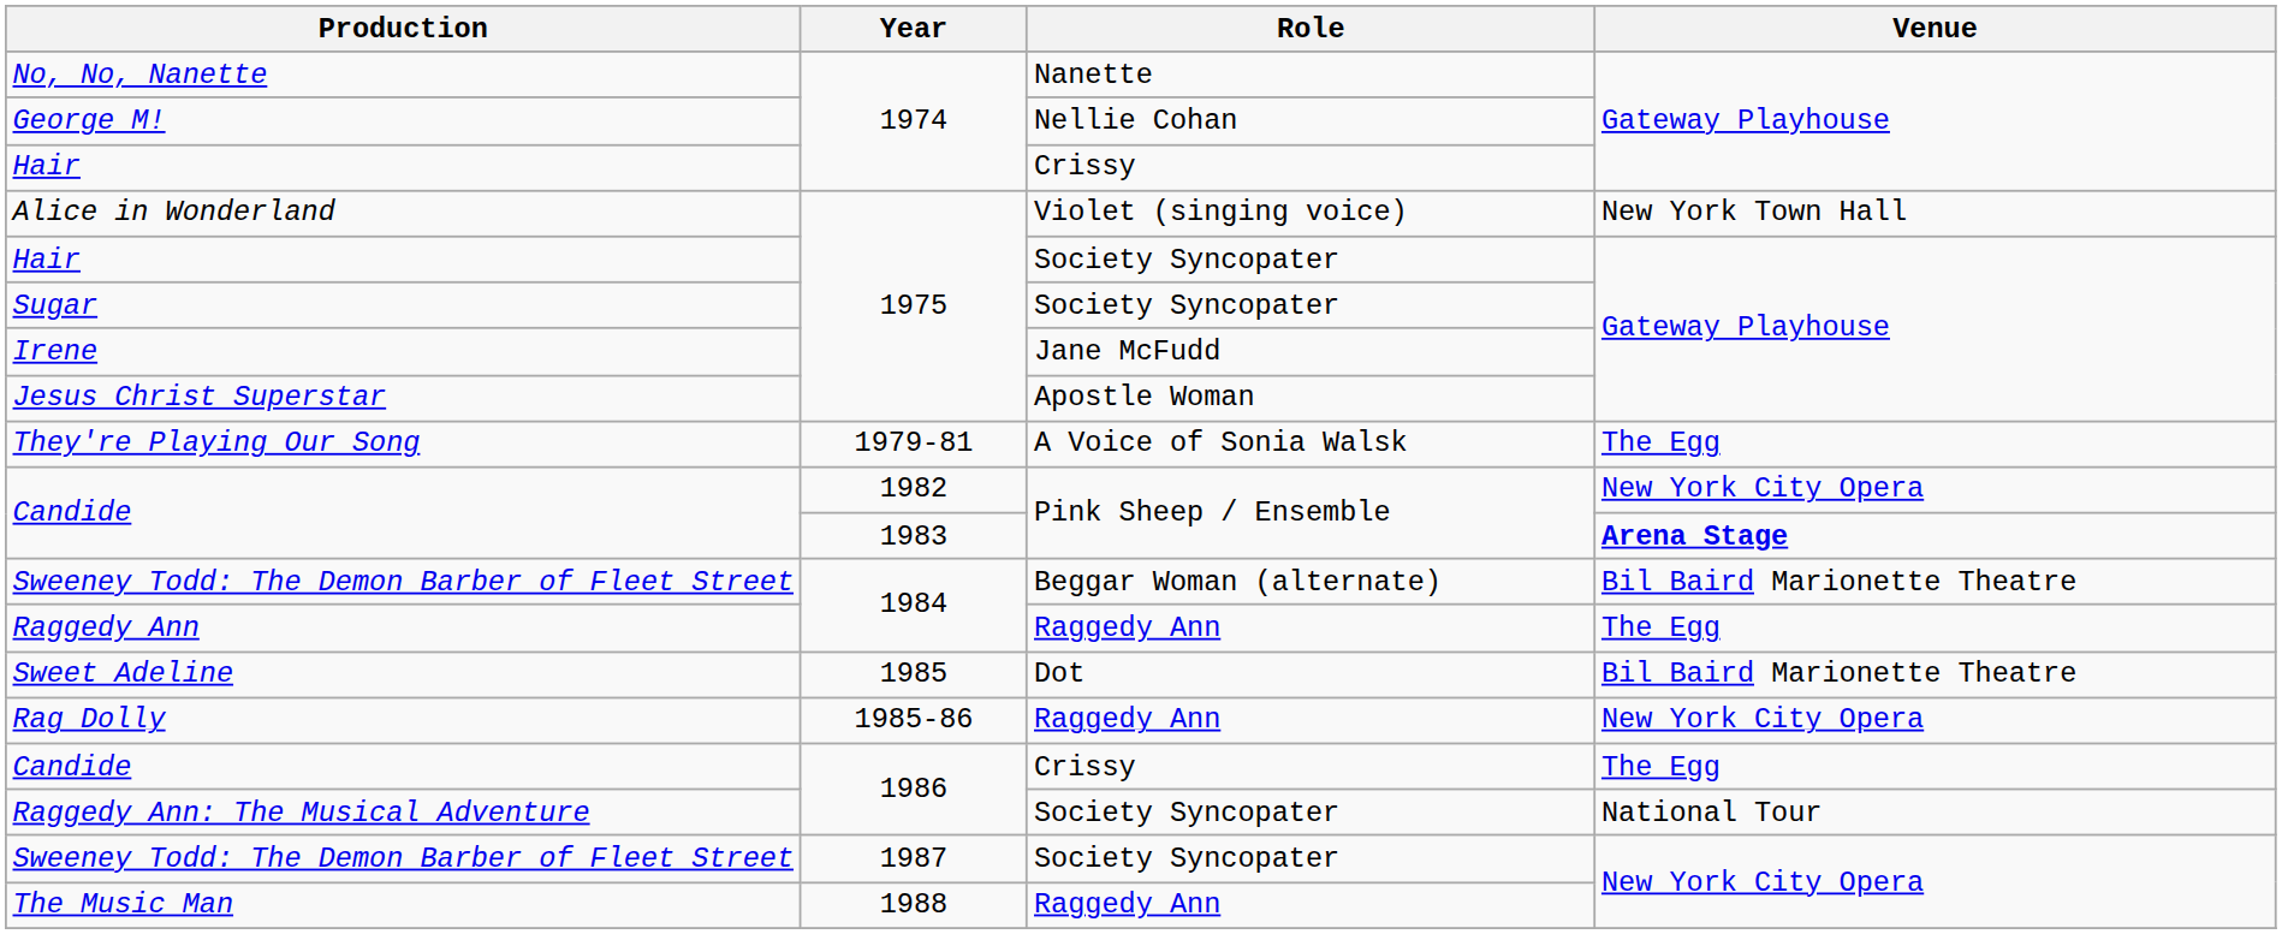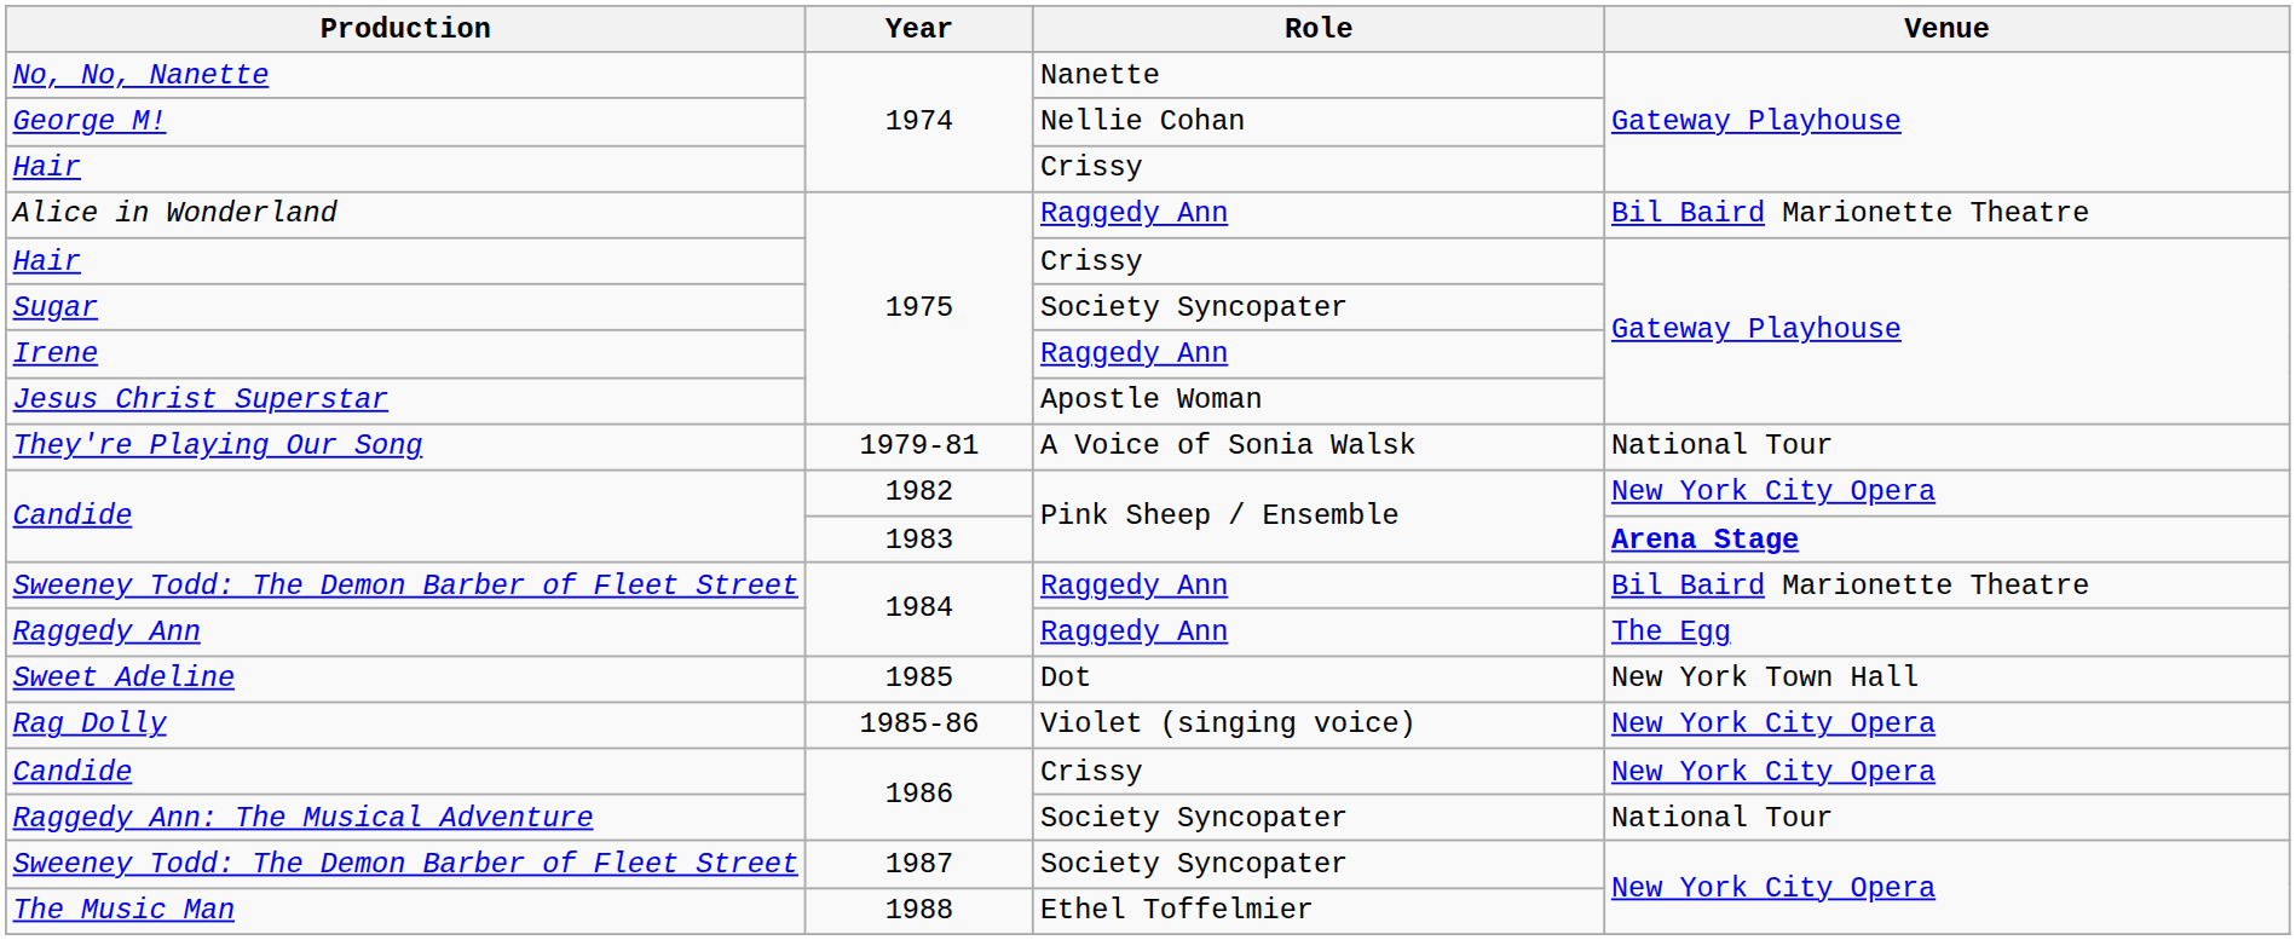 <table class="wikitable sortable">
 <tr>
 <th style="width: 35%">Production</th>
 <th style="width: 10%">Year</th>
 <th style="width: 25%" class="unsortable">Role</th>
 <th style="width: 30%" class="unsortable">Venue</th>
 </tr>
 <tr>
 <td><em><a href='#'>No, No, Nanette</a></em></td>
 <td rowspan="3" align=center>1974</td>
 <td>Nanette</td>
 <td rowspan="3"><a href='#'>Gateway Playhouse</a></td>
 </tr>
 <tr>
 <td><em><a href='#'>George M!</a></em></td>
 <td>Nellie Cohan</td>
 </tr>
 <tr>
 <td><em><a href='#'>Hair</a></em></td>
 <td>Crissy</td>
 </tr>
 <tr>
 <td><em>Alice in Wonderland</em></td>
 <td rowspan="5" align=center>1975</td>
-<td>Violet (singing voice)</td>
-<td>New York Town Hall</td>
+<td><a href='#'>Raggedy Ann</a></td>
+<td><a href='#'>Bil Baird</a> Marionette Theatre</td>
 </tr>
 <tr>
 <td><em><a href='#'>Hair</a></em></td>
-<td>Society Syncopater</td>
+<td>Crissy</td>
 <td rowspan="4"><a href='#'>Gateway Playhouse</a></td>
 </tr>
 <tr>
 <td><em><a href='#'>Sugar</a></em></td>
 <td>Society Syncopater</td>
 </tr>
 <tr>
 <td><em><a href='#'>Irene</a></em></td>
-<td>Jane McFudd</td>
+<td><a href='#'>Raggedy Ann</a></td>
 </tr>
 <tr>
 <td><em><a href='#'>Jesus Christ Superstar</a></em></td>
 <td>Apostle Woman</td>
 </tr>
 <tr>
 <td><em><a href='#'>They're Playing Our Song</a></em></td>
 <td align=center>1979-81</td>
 <td>A Voice of Sonia Walsk</td>
-<td><a href='#'>The Egg</a></td>
+<td>National Tour</td>
 </tr>
 <tr>
 <td rowspan="2"><em><a href='#'>Candide</a></em></td>
 <td align=center>1982</td>
 <td rowspan="2">Pink Sheep / Ensemble</td>
 <td><a href='#'>New York City Opera</a></td>
 </tr>
 <tr>
 <td align=center>1983</td>
 <td><strong><a href='#'>Arena Stage</a></strong></td>
 </tr>
 <tr>
 <td><em><a href='#'>Sweeney Todd: The Demon Barber of Fleet Street</a></em></td>
 <td rowspan="2" align=center>1984</td>
-<td>Beggar Woman (alternate)</td>
+<td><a href='#'>Raggedy Ann</a></td>
 <td><a href='#'>Bil Baird</a> Marionette Theatre</td>
 </tr>
 <tr>
 <td><em><a href='#'>Raggedy Ann</a></em></td>
 <td><a href='#'>Raggedy Ann</a></td>
 <td><a href='#'>The Egg</a></td>
 </tr>
 <tr>
 <td><em><a href='#'>Sweet Adeline</a></em></td>
 <td align=center>1985</td>
 <td>Dot</td>
-<td><a href='#'>Bil Baird</a> Marionette Theatre</td>
+<td>New York Town Hall</td>
 </tr>
 <tr>
 <td><em><a href='#'>Rag Dolly</a></em></td>
 <td align=center>1985-86</td>
-<td><a href='#'>Raggedy Ann</a></td>
+<td>Violet (singing voice)</td>
 <td><a href='#'>New York City Opera</a></td>
 </tr>
 <tr>
 <td><em><a href='#'>Candide</a></em></td>
 <td rowspan="2" align=center>1986</td>
 <td>Crissy</td>
-<td><a href='#'>The Egg</a></td>
+<td><a href='#'>New York City Opera</a></td>
 </tr>
 <tr>
 <td><em><a href='#'>Raggedy Ann: The Musical Adventure</a></em></td>
 <td>Society Syncopater</td>
 <td>National Tour</td>
 </tr>
 <tr>
 <td><em><a href='#'>Sweeney Todd: The Demon Barber of Fleet Street</a></em></td>
 <td align=center>1987</td>
 <td>Society Syncopater</td>
 <td rowspan="2"><a href='#'>New York City Opera</a></td>
 </tr>
 <tr>
 <td><em><a href='#'>The Music Man</a></em></td>
 <td align=center>1988</td>
-<td><a href='#'>Raggedy Ann</a></td>
+<td>Ethel Toffelmier</td>
 </tr>
 <tr>
 </tr>
 </table>
